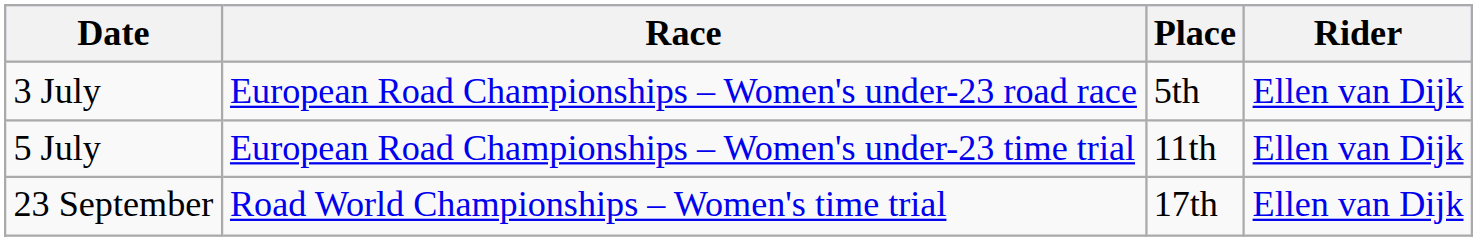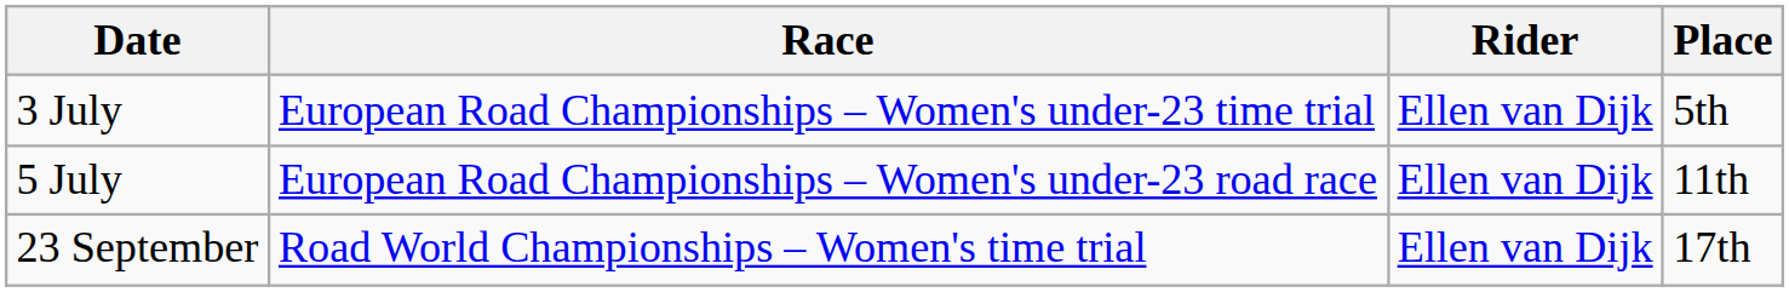 <table class="wikitable">
 <tr style="background:#ccccff;">
 <th>Date</th>
 <th>Race</th>
+<th>Rider</th>
 <th>Place</th>
-<th>Rider</th>
 </tr>
 <tr>
 <td>3 July</td>
-<td><a href='#'>European Road Championships – Women's under-23 road race</a></td>
+<td><a href='#'>European Road Championships – Women's under-23 time trial</a></td>
+<td> <a href='#'>Ellen van Dijk</a></td>
 <td>5th</td>
-<td> <a href='#'>Ellen van Dijk</a></td>
 </tr>
 <tr>
 <td>5 July</td>
-<td><a href='#'>European Road Championships – Women's under-23 time trial</a></td>
+<td><a href='#'>European Road Championships – Women's under-23 road race</a></td>
+<td> <a href='#'>Ellen van Dijk</a></td>
 <td>11th</td>
-<td> <a href='#'>Ellen van Dijk</a></td>
 </tr>
 <tr>
 <td>23 September</td>
 <td><a href='#'>Road World Championships – Women's time trial</a></td>
+<td> <a href='#'>Ellen van Dijk</a></td>
 <td>17th</td>
-<td> <a href='#'>Ellen van Dijk</a></td>
 </tr>
 </table>
